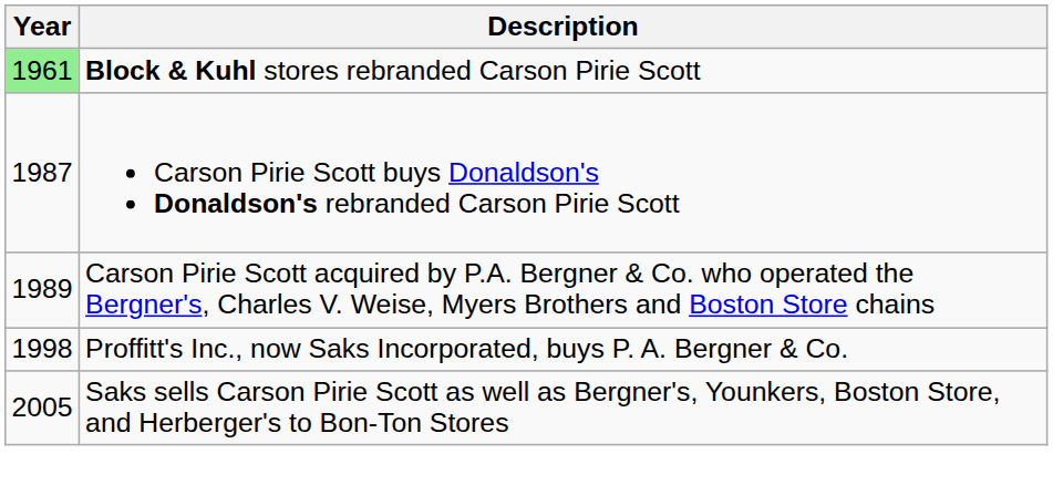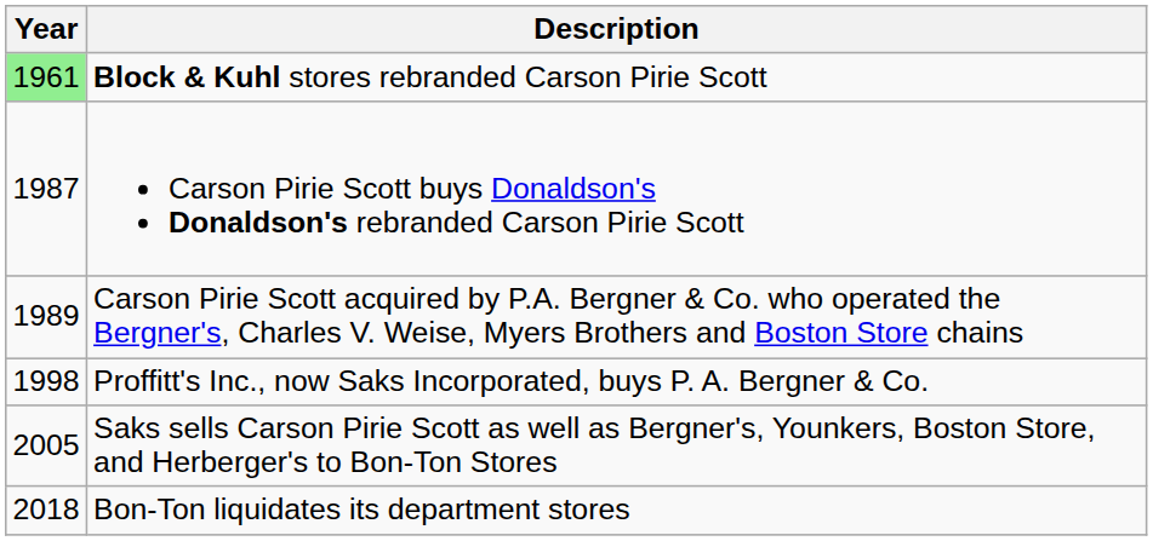 <table table class=wikitable>
 <tr>
 <th>Year</th>
 <th>Description</th>
 </tr>
 <tr>
 <td style="background: lightgreen;">1961</td>
 <td><strong>Block & Kuhl</strong> stores rebranded Carson Pirie Scott</td>
 </tr>
 <tr>
 <td>1987</td>
 <td><br><ul><li>Carson Pirie Scott buys <a href='#'>Donaldson's</a></li><li><strong>Donaldson's</strong> rebranded Carson Pirie Scott</li></ul></td>
 </tr>
 <tr>
 <td>1989</td>
 <td>Carson Pirie Scott acquired by P.A. Bergner & Co. who operated the <a href='#'>Bergner's</a>, Charles V. Weise, Myers Brothers and <a href='#'>Boston Store</a> chains</td>
 </tr>
 <tr>
 <td>1998</td>
 <td>Proffitt's Inc., now Saks Incorporated, buys P. A. Bergner & Co.</td>
 </tr>
 <tr>
 <td>2005</td>
 <td>Saks sells Carson Pirie Scott as well as Bergner's, Younkers, Boston Store, and Herberger's to Bon-Ton Stores</td>
 </tr>
+<tr>
+<td>2018</td>
+<td>Bon-Ton liquidates its department stores</td>
+</tr>
 </table>
